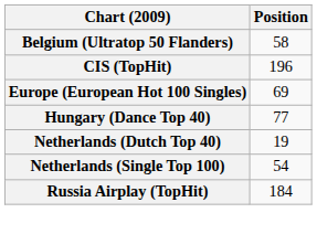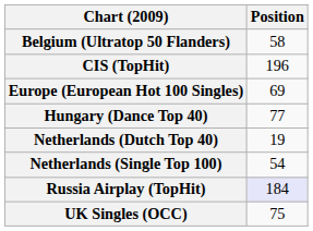 <table class="wikitable sortable plainrowheaders" style="text-align:center;">
 <tr>
 <th scope="col">Chart (2009)</th>
 <th scope="col">Position</th>
 </tr>
 <tr>
 <th scope="row">Belgium (Ultratop 50 Flanders)</th>
 <td align="center">58</td>
 </tr>
 <tr>
 <th scope="row">CIS (TopHit)</th>
 <td align="center">196</td>
 </tr>
 <tr>
 <th scope="row">Europe (European Hot 100 Singles)</th>
 <td align="center">69</td>
 </tr>
 <tr>
 <th scope="row">Hungary (Dance Top 40)</th>
 <td align="center">77</td>
 </tr>
 <tr>
 <th scope="row">Netherlands (Dutch Top 40)</th>
 <td align="center">19</td>
 </tr>
 <tr>
 <th scope="row">Netherlands (Single Top 100)</th>
 <td align="center">54</td>
 </tr>
 <tr>
 <th scope="row">Russia Airplay (TopHit)</th>
-<td align="center">184</td>
+<td align="center" style="background: lavender;">184</td>
+</tr>
+<tr>
+<th scope="row">UK Singles (OCC)</th>
+<td align="center">75</td>
 </tr>
 </table>
